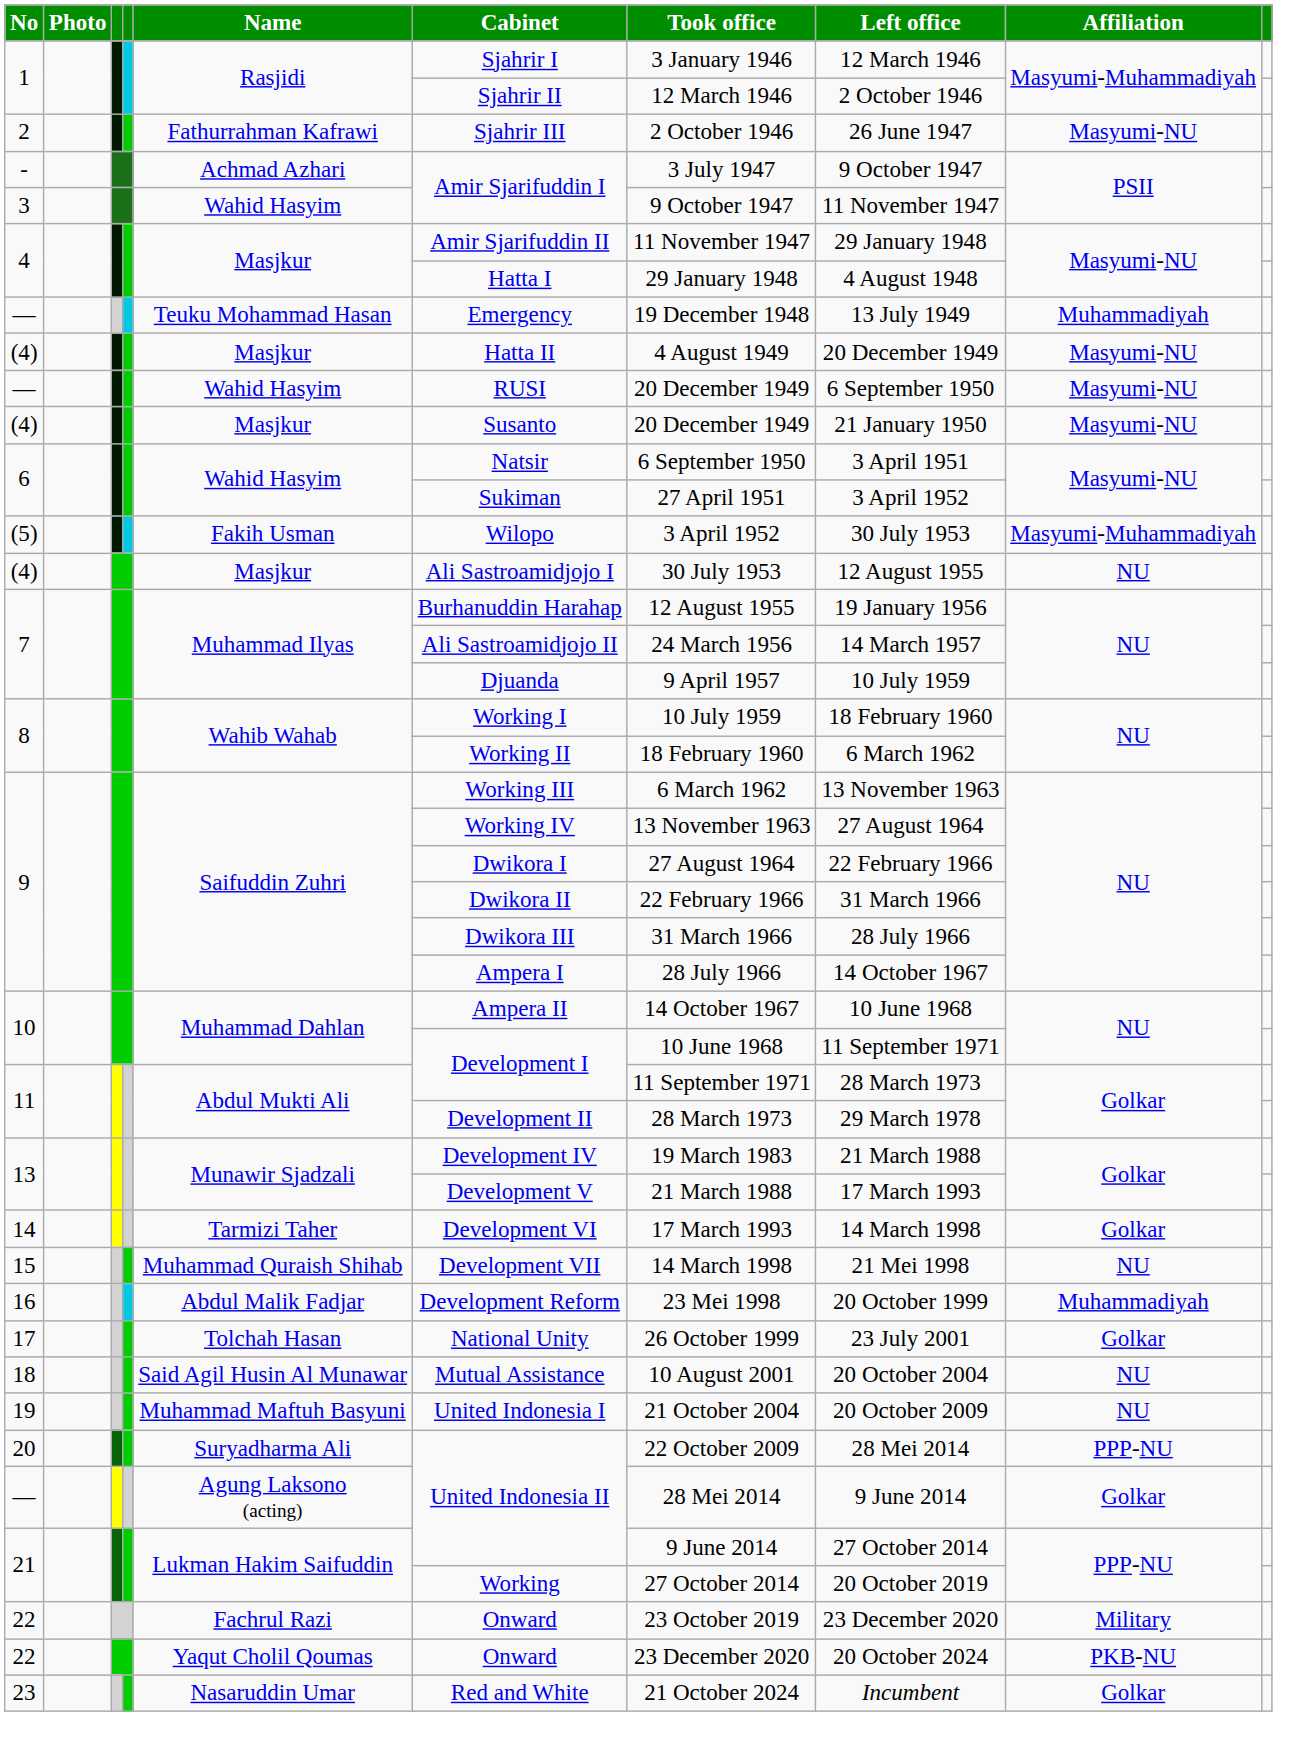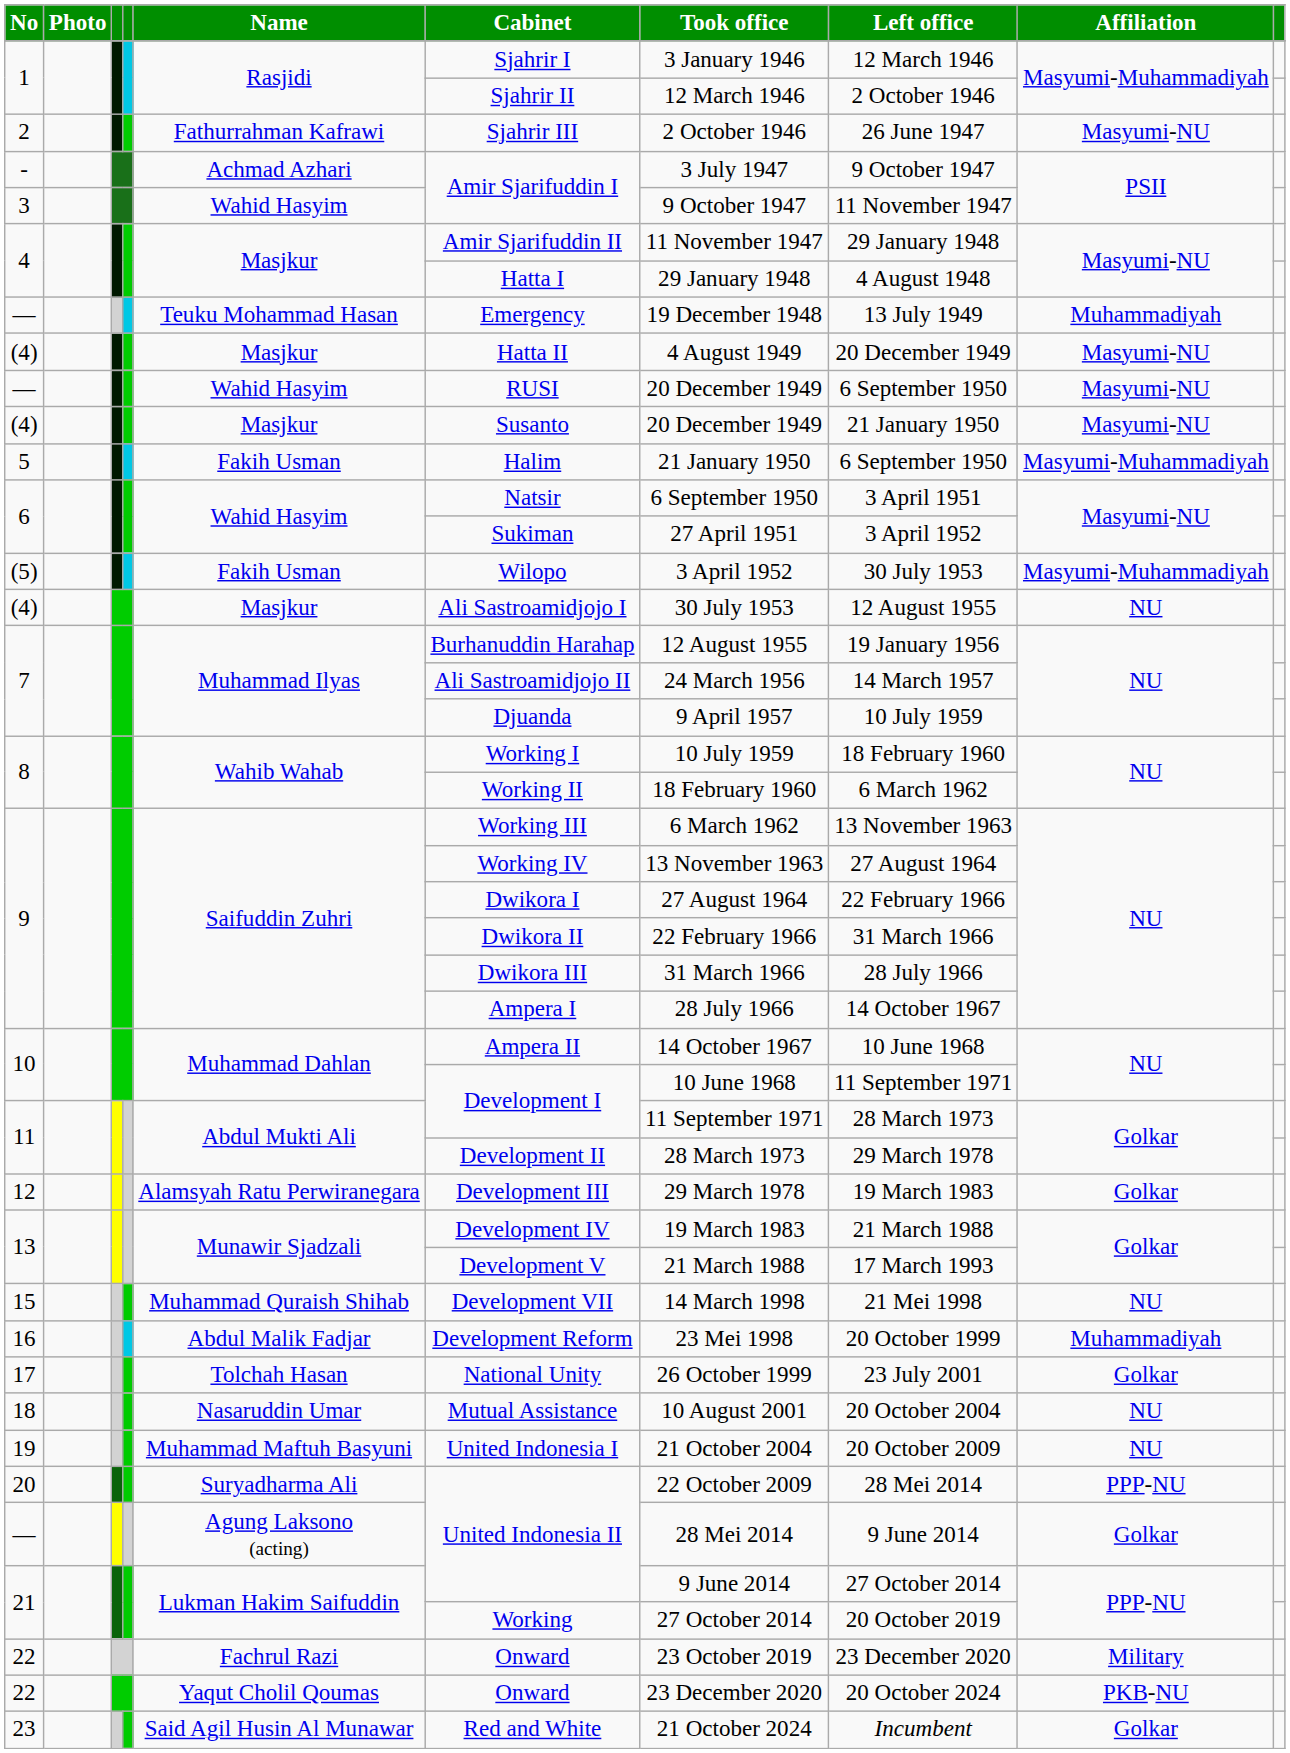 <table class="wikitable" style="text-align: center">
 <tr>
 <th align="center" style="background-color:#008e00; color:#ffffff;">No</th>
 <th align="center" style="background-color:#008e00; color:#ffffff;">Photo</th>
 <th align="center" style="background-color:#008e00; color:#ffffff;"></th>
 <th align="center" style="background-color:#008e00; color:#ffffff;"></th>
 <th align="center" style="background-color:#008e00; color:#ffffff;">Name</th>
 <th align="center" style="background-color:#008e00; color:#ffffff;">Cabinet</th>
 <th align="center" style="background-color:#008e00; color:#ffffff;">Took office</th>
 <th align="center" style="background-color:#008e00; color:#ffffff;">Left office</th>
 <th align="center" style="background-color:#008e00; color:#ffffff;">Affiliation</th>
 <th align="center" style="background-color:#008e00; color:#ffffff;"></th>
 </tr>
 <tr align=center>
 </tr>
 <tr style="background:#F9F9F9">
 <td align="center" rowspan=2>1</td>
 <td rowspan=2></td>
 <td rowspan=2 bgcolor=#001900></td>
 <td rowspan=2 bgcolor=#00c8e5></td>
 <td rowspan=2><a href='#'>Rasjidi</a></td>
 <td><a href='#'>Sjahrir I</a></td>
 <td>3 January 1946</td>
 <td>12 March 1946</td>
 <td rowspan=2><a href='#'>Masyumi</a>-<a href='#'>Muhammadiyah</a></td>
 <td></td>
 </tr>
 <tr>
 <td><a href='#'>Sjahrir II</a></td>
 <td>12 March 1946</td>
 <td>2 October 1946</td>
 <td></td>
 </tr>
 <tr style="background:#F9F9F9">
 <td align="center">2</td>
 <td></td>
 <td bgcolor=#001900></td>
 <td bgcolor=#00cc00></td>
 <td><a href='#'>Fathurrahman Kafrawi</a></td>
 <td><a href='#'>Sjahrir III</a></td>
 <td>2 October 1946</td>
 <td>26 June 1947</td>
 <td><a href='#'>Masyumi</a>-<a href='#'>NU</a></td>
 <td></td>
 </tr>
 <tr style="background:#F9F9F9">
 <td align="center">-</td>
 <td></td>
 <td colspan=2 bgcolor=#197019></td>
 <td><a href='#'>Achmad Azhari</a></td>
 <td rowspan=2><a href='#'>Amir Sjarifuddin I</a></td>
 <td>3 July 1947</td>
 <td>9 October 1947</td>
 <td rowspan=2><a href='#'>PSII</a></td>
 <td></td>
 </tr>
 <tr style="background:#F9F9F9">
 <td>3</td>
 <td></td>
 <td colspan=2 bgcolor=#197019></td>
 <td><a href='#'>Wahid Hasyim</a></td>
 <td>9 October 1947</td>
 <td>11 November 1947</td>
 <td></td>
 </tr>
 <tr style="background:#F9F9F9">
 <td align="center" rowspan=2>4</td>
 <td rowspan=2></td>
 <td rowspan=2 bgcolor=#001900></td>
 <td rowspan=2 bgcolor=#00cc00></td>
 <td rowspan=2><a href='#'>Masjkur</a></td>
 <td><a href='#'>Amir Sjarifuddin II</a></td>
 <td>11 November 1947</td>
 <td>29 January 1948</td>
 <td rowspan=2><a href='#'>Masyumi</a>-<a href='#'>NU</a></td>
 <td></td>
 </tr>
 <tr style="background:#F9F9F9">
 <td><a href='#'>Hatta I</a></td>
 <td>29 January 1948</td>
 <td>4 August 1948</td>
 <td></td>
 </tr>
 <tr style="background:#F9F9F9">
 <td align="center">—</td>
 <td></td>
 <td bgcolor=#d3d3d3></td>
 <td bgcolor=#00c8e5></td>
 <td><a href='#'>Teuku Mohammad Hasan</a></td>
 <td><a href='#'>Emergency</a></td>
 <td>19 December 1948</td>
 <td>13 July 1949</td>
 <td><a href='#'>Muhammadiyah</a></td>
 <td></td>
 </tr>
 <tr style="background:#F9F9F9">
 <td align="center">(4)</td>
 <td></td>
 <td bgcolor=#001900></td>
 <td bgcolor=#00cc00></td>
 <td><a href='#'>Masjkur</a></td>
 <td><a href='#'>Hatta II</a></td>
 <td>4 August 1949</td>
 <td>20 December 1949</td>
 <td><a href='#'>Masyumi</a>-<a href='#'>NU</a></td>
 <td></td>
 </tr>
 <tr style="background:#F9F9F9">
 <td align="center">—</td>
 <td></td>
 <td bgcolor=#001900></td>
 <td bgcolor=#00cc00></td>
 <td><a href='#'>Wahid Hasyim</a></td>
 <td><a href='#'>RUSI</a></td>
 <td>20 December 1949</td>
 <td>6 September 1950</td>
 <td><a href='#'>Masyumi</a>-<a href='#'>NU</a></td>
 <td></td>
 </tr>
 <tr style="background:#F9F9F9">
 <td align="center">(4)</td>
 <td></td>
 <td bgcolor=#001900></td>
 <td bgcolor=#00cc00></td>
 <td><a href='#'>Masjkur</a></td>
 <td><a href='#'>Susanto</a></td>
 <td>20 December 1949</td>
 <td>21 January 1950</td>
 <td><a href='#'>Masyumi</a>-<a href='#'>NU</a></td>
+<td></td>
+</tr>
+<tr>
+<td align="center">5</td>
+<td></td>
+<td bgcolor=#001900></td>
+<td bgcolor=#00c8e5></td>
+<td><a href='#'>Fakih Usman</a></td>
+<td><a href='#'>Halim</a></td>
+<td>21 January 1950</td>
+<td>6 September 1950</td>
+<td><a href='#'>Masyumi</a>-<a href='#'>Muhammadiyah</a></td>
 <td></td>
 </tr>
 <tr style="background:#F9F9F9">
 <td align="center" rowspan=2>6</td>
 <td rowspan=2></td>
 <td rowspan=2 bgcolor=#001900></td>
 <td rowspan=2 bgcolor=#00cc00></td>
 <td rowspan=2><a href='#'>Wahid Hasyim</a></td>
 <td><a href='#'>Natsir</a></td>
 <td>6 September 1950</td>
 <td>3 April 1951</td>
 <td rowspan=2><a href='#'>Masyumi</a>-<a href='#'>NU</a></td>
 <td></td>
 </tr>
 <tr style="background:#F9F9F9">
 <td><a href='#'>Sukiman</a></td>
 <td>27 April 1951</td>
 <td>3 April 1952</td>
 <td></td>
 </tr>
 <tr style="background:#F9F9F9">
 <td align="center">(5)</td>
 <td></td>
 <td bgcolor=#001900></td>
 <td bgcolor=#00c8e5></td>
 <td><a href='#'>Fakih Usman</a></td>
 <td><a href='#'>Wilopo</a></td>
 <td>3 April 1952</td>
 <td>30 July 1953</td>
 <td><a href='#'>Masyumi</a>-<a href='#'>Muhammadiyah</a></td>
 <td></td>
 </tr>
 <tr style="background:#F9F9F9">
 <td align="center">(4)</td>
 <td></td>
 <td colspan=2 bgcolor=#00cc00></td>
 <td><a href='#'>Masjkur</a></td>
 <td><a href='#'>Ali Sastroamidjojo I</a></td>
 <td>30 July 1953</td>
 <td>12 August 1955</td>
 <td><a href='#'>NU</a></td>
 <td></td>
 </tr>
 <tr style="background:#F9F9F9">
 <td align="center" rowspan=3>7</td>
 <td rowspan=3></td>
 <td rowspan=3 colspan=2 bgcolor=#00cc00></td>
 <td rowspan=3><a href='#'>Muhammad Ilyas</a></td>
 <td><a href='#'>Burhanuddin Harahap</a></td>
 <td>12 August 1955</td>
 <td>19 January 1956</td>
 <td rowspan=3><a href='#'>NU</a></td>
 <td></td>
 </tr>
 <tr style="background:#F9F9F9">
 <td><a href='#'>Ali Sastroamidjojo II</a></td>
 <td>24 March 1956</td>
 <td>14 March 1957</td>
 <td></td>
 </tr>
 <tr style="background:#F9F9F9">
 <td><a href='#'>Djuanda</a></td>
 <td>9 April 1957</td>
 <td>10 July 1959</td>
 <td></td>
 </tr>
 <tr style="background:#F9F9F9">
 <td align="center" rowspan=2>8</td>
 <td rowspan=2></td>
 <td rowspan=2 colspan=2 bgcolor=#00cc00></td>
 <td rowspan=2><a href='#'>Wahib Wahab</a></td>
 <td><a href='#'>Working I</a></td>
 <td>10 July 1959</td>
 <td>18 February 1960</td>
 <td rowspan=2><a href='#'>NU</a></td>
 <td></td>
 </tr>
 <tr style="background:#F9F9F9">
 <td><a href='#'>Working II</a></td>
 <td>18 February 1960</td>
 <td>6 March 1962</td>
 <td></td>
 </tr>
 <tr style="background:#F9F9F9">
 <td rowspan="6" align="center">9</td>
 <td rowspan="6"></td>
 <td colspan="2" rowspan="6" bgcolor="#00cc00"></td>
 <td rowspan="6"><a href='#'>Saifuddin Zuhri</a></td>
 <td><a href='#'>Working III</a></td>
 <td>6 March 1962</td>
 <td>13 November 1963</td>
 <td rowspan="6"><a href='#'>NU</a></td>
 <td></td>
 </tr>
 <tr style="background:#F9F9F9">
 <td><a href='#'>Working IV</a></td>
 <td>13 November 1963</td>
 <td>27 August 1964</td>
 <td></td>
 </tr>
 <tr style="background:#F9F9F9">
 <td><a href='#'>Dwikora I</a></td>
 <td>27 August 1964</td>
 <td>22 February 1966</td>
 <td></td>
 </tr>
 <tr style="background:#F9F9F9">
 <td><a href='#'>Dwikora II</a></td>
 <td>22 February 1966</td>
 <td>31 March 1966</td>
 <td></td>
 </tr>
 <tr>
 <td><a href='#'>Dwikora III</a></td>
 <td>31 March 1966</td>
 <td>28 July 1966</td>
 <td></td>
 </tr>
 <tr style="background:#F9F9F9">
 <td><a href='#'>Ampera I</a></td>
 <td>28 July 1966</td>
 <td>14 October 1967</td>
 <td></td>
 </tr>
 <tr style="background:#F9F9F9">
 <td rowspan="2" align="center">10</td>
 <td rowspan="2"></td>
 <td colspan="2" rowspan="2" bgcolor="#00cc00"></td>
 <td rowspan="2"><a href='#'>Muhammad Dahlan</a></td>
 <td><a href='#'>Ampera II</a></td>
 <td>14 October 1967</td>
 <td>10 June 1968</td>
 <td rowspan="2"><a href='#'>NU</a></td>
 <td></td>
 </tr>
 <tr style="background:#F9F9F9">
 <td rowspan="2"><a href='#'>Development I</a></td>
 <td>10 June 1968</td>
 <td>11 September 1971</td>
 <td></td>
 </tr>
 <tr style="background:#F9F9F9">
 <td align="center" rowspan=2>11</td>
 <td rowspan=2></td>
 <td rowspan="2" bgcolor="#ffff00"></td>
 <td rowspan="2" bgcolor=#d3d3d3></td>
 <td rowspan=2><a href='#'>Abdul Mukti Ali</a></td>
 <td>11 September 1971</td>
 <td>28 March 1973</td>
 <td rowspan=2><a href='#'>Golkar</a></td>
 <td></td>
 </tr>
 <tr>
 <td><a href='#'>Development II</a></td>
 <td>28 March 1973</td>
 <td>29 March 1978</td>
 <td></td>
 </tr>
 <tr style="background:#F9F9F9">
+<td align="center">12</td>
+<td></td>
+<td style="color:inherit;background:#ffff00"></td>
+<td bgcolor=#d3d3d3></td>
+<td><a href='#'>Alamsyah Ratu Perwiranegara</a></td>
+<td><a href='#'>Development III</a></td>
+<td>29 March 1978</td>
+<td>19 March 1983</td>
+<td><a href='#'>Golkar</a></td>
+<td></td>
+</tr>
+<tr style="background:#F9F9F9">
 <td align="center" rowspan=2>13</td>
 <td rowspan=2></td>
 <td rowspan="2" bgcolor="#ffff00"></td>
 <td rowspan="2" bgcolor=#d3d3d3></td>
 <td rowspan=2><a href='#'>Munawir Sjadzali</a></td>
 <td><a href='#'>Development IV</a></td>
 <td>19 March 1983</td>
 <td>21 March 1988</td>
 <td rowspan=2><a href='#'>Golkar</a></td>
 <td></td>
 </tr>
 <tr style="background:#F9F9F9">
 <td><a href='#'>Development V</a></td>
 <td>21 March 1988</td>
 <td>17 March 1993</td>
-<td></td>
-</tr>
-<tr style="background:#F9F9F9">
-<td align="center">14</td>
-<td></td>
-<td style="color:inherit;background:#ffff00"></td>
-<td bgcolor=#d3d3d3></td>
-<td><a href='#'>Tarmizi Taher</a></td>
-<td><a href='#'>Development VI</a></td>
-<td>17 March 1993</td>
-<td>14 March 1998</td>
-<td><a href='#'>Golkar</a></td>
 <td></td>
 </tr>
 <tr style="background:#F9F9F9">
 <td align="center">15</td>
 <td></td>
 <td bgcolor=#d3d3d3></td>
 <td bgcolor=#00cc00></td>
 <td><a href='#'>Muhammad Quraish Shihab</a></td>
 <td><a href='#'>Development VII</a></td>
 <td>14 March 1998</td>
 <td>21 Mei 1998</td>
 <td><a href='#'>NU</a></td>
 <td></td>
 </tr>
 <tr style="background:#F9F9F9">
 <td align="center">16</td>
 <td></td>
 <td bgcolor=#d3d3d3></td>
 <td bgcolor=#00c8e5></td>
 <td><a href='#'>Abdul Malik Fadjar</a></td>
 <td><a href='#'>Development Reform</a></td>
 <td>23 Mei 1998</td>
 <td>20 October 1999</td>
 <td><a href='#'>Muhammadiyah</a></td>
 <td></td>
 </tr>
 <tr style="background:#F9F9F9">
 <td align="center">17</td>
 <td></td>
 <td bgcolor=#d3d3d3></td>
 <td bgcolor=#00cc00></td>
 <td><a href='#'>Tolchah Hasan</a></td>
 <td><a href='#'>National Unity</a></td>
 <td>26 October 1999</td>
 <td>23 July 2001</td>
 <td><a href='#'>Golkar</a></td>
 <td></td>
 </tr>
 <tr style="background:#F9F9F9">
 <td align="center">18</td>
 <td></td>
 <td bgcolor=#d3d3d3></td>
 <td bgcolor=#00cc00></td>
-<td><a href='#'>Said Agil Husin Al Munawar</a></td>
+<td><a href='#'>Nasaruddin Umar</a></td>
 <td><a href='#'>Mutual Assistance</a></td>
 <td>10 August 2001</td>
 <td>20 October 2004</td>
 <td><a href='#'>NU</a></td>
 <td></td>
 </tr>
 <tr style="background:#F9F9F9">
 <td align="center">19</td>
 <td></td>
 <td bgcolor=#d3d3d3></td>
 <td bgcolor=#00cc00></td>
 <td><a href='#'>Muhammad Maftuh Basyuni</a></td>
 <td><a href='#'>United Indonesia I</a></td>
 <td>21 October 2004</td>
 <td>20 October 2009</td>
 <td><a href='#'>NU</a></td>
 <td></td>
 </tr>
 <tr style="background:#F9F9F9">
 <td align="center">20</td>
 <td></td>
 <td bgcolor=#096309></td>
 <td bgcolor=#00cc00></td>
 <td><a href='#'>Suryadharma Ali</a></td>
 <td rowspan=3><a href='#'>United Indonesia II</a></td>
 <td>22 October 2009</td>
 <td>28 Mei 2014</td>
 <td><a href='#'>PPP</a>-<a href='#'>NU</a></td>
 <td></td>
 </tr>
 <tr style="background:#F9F9F9">
 <td align="center">—</td>
 <td></td>
 <td style="color:inherit;background:#ffff00"></td>
 <td bgcolor=#d3d3d3></td>
 <td><a href='#'>Agung Laksono</a><br><small>(acting)</small></td>
 <td>28 Mei 2014</td>
 <td>9 June 2014</td>
 <td><a href='#'>Golkar</a></td>
 <td></td>
 </tr>
 <tr style="background:#F9F9F9">
 <td align="center" rowspan=2>21</td>
 <td rowspan=2></td>
 <td rowspan=2 bgcolor=#096309></td>
 <td bgcolor=#00cc00 rowspan=2></td>
 <td rowspan=2><a href='#'>Lukman Hakim Saifuddin</a></td>
 <td>9 June 2014</td>
 <td>27 October 2014</td>
 <td rowspan=2><a href='#'>PPP</a>-<a href='#'>NU</a></td>
 <td></td>
 </tr>
 <tr style="background:#F9F9F9">
 <td><a href='#'>Working</a></td>
 <td>27 October 2014</td>
 <td>20 October 2019</td>
 <td></td>
 </tr>
 <tr style="background:#F9F9F9">
 <td align="center">22</td>
 <td></td>
 <td colspan=2 bgcolor=#d3d3d3></td>
 <td><a href='#'>Fachrul Razi</a></td>
 <td><a href='#'>Onward</a></td>
 <td>23 October 2019</td>
 <td>23 December 2020</td>
 <td><a href='#'>Military</a></td>
 <td></td>
 </tr>
 <tr style="background:#F9F9F9">
 <td align="center">22</td>
 <td></td>
 <td colspan=2 bgcolor=#00cc00></td>
 <td><a href='#'>Yaqut Cholil Qoumas</a></td>
 <td><a href='#'>Onward</a></td>
 <td>23 December 2020</td>
 <td>20 October 2024</td>
 <td><a href='#'>PKB</a>-<a href='#'>NU</a></td>
 <td></td>
 </tr>
 <tr style="background:#F9F9F9">
 <td align="center">23</td>
 <td></td>
 <td bgcolor=#d3d3d3></td>
 <td bgcolor=#00cc00></td>
-<td><a href='#'>Nasaruddin Umar</a></td>
+<td><a href='#'>Said Agil Husin Al Munawar</a></td>
 <td><a href='#'>Red and White</a></td>
 <td>21 October 2024</td>
 <td><em>Incumbent</em></td>
 <td><a href='#'>Golkar</a></td>
 <td></td>
 </tr>
 </table>
